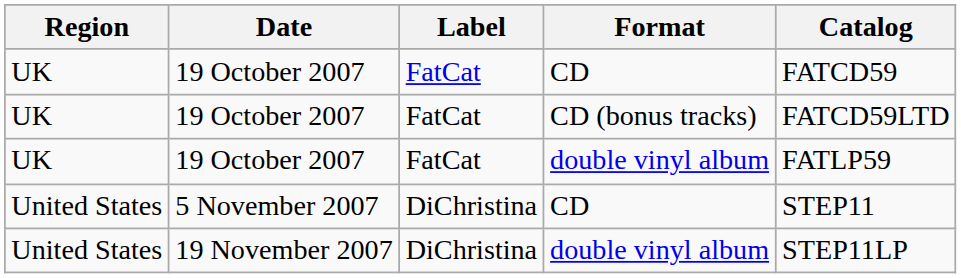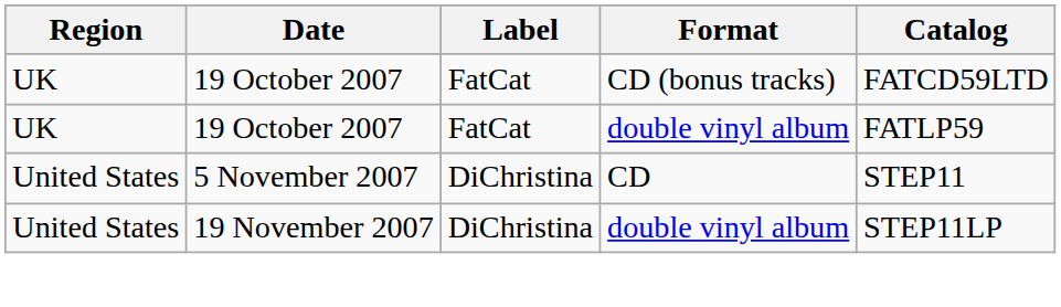 <table class="wikitable">
 <tr>
 <th>Region</th>
 <th>Date</th>
 <th>Label</th>
 <th>Format</th>
 <th>Catalog</th>
-</tr>
-<tr>
-<td>UK</td>
-<td>19 October 2007</td>
-<td><a href='#'>FatCat</a></td>
-<td>CD</td>
-<td>FATCD59</td>
 </tr>
 <tr>
 <td>UK</td>
 <td>19 October 2007</td>
 <td>FatCat</td>
 <td>CD (bonus tracks)</td>
 <td>FATCD59LTD</td>
 </tr>
 <tr>
 <td>UK</td>
 <td>19 October 2007</td>
 <td>FatCat</td>
 <td><a href='#'>double vinyl album</a></td>
 <td>FATLP59</td>
 </tr>
 <tr>
 <td>United States</td>
 <td>5 November 2007</td>
 <td>DiChristina</td>
 <td>CD</td>
 <td>STEP11</td>
 </tr>
 <tr>
 <td>United States</td>
 <td>19 November 2007</td>
 <td>DiChristina</td>
 <td><a href='#'>double vinyl album</a></td>
 <td>STEP11LP</td>
 </tr>
 </table>
